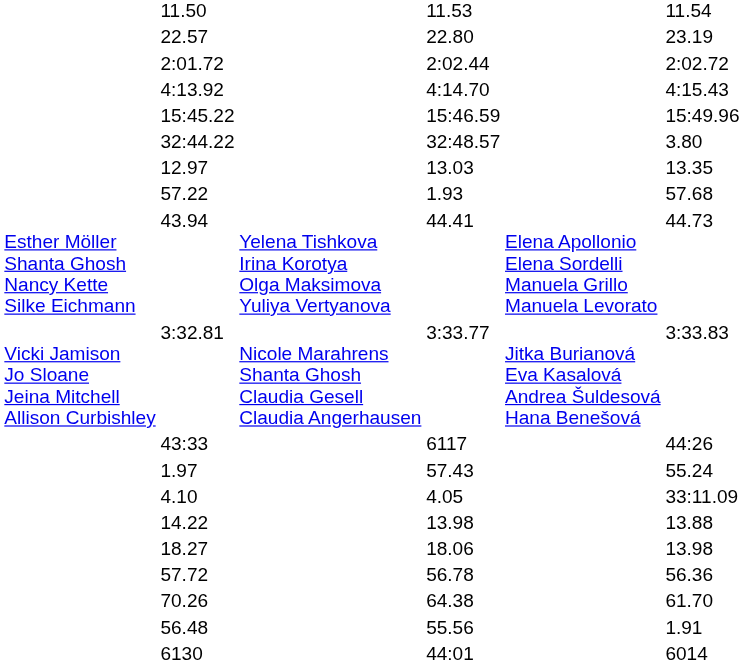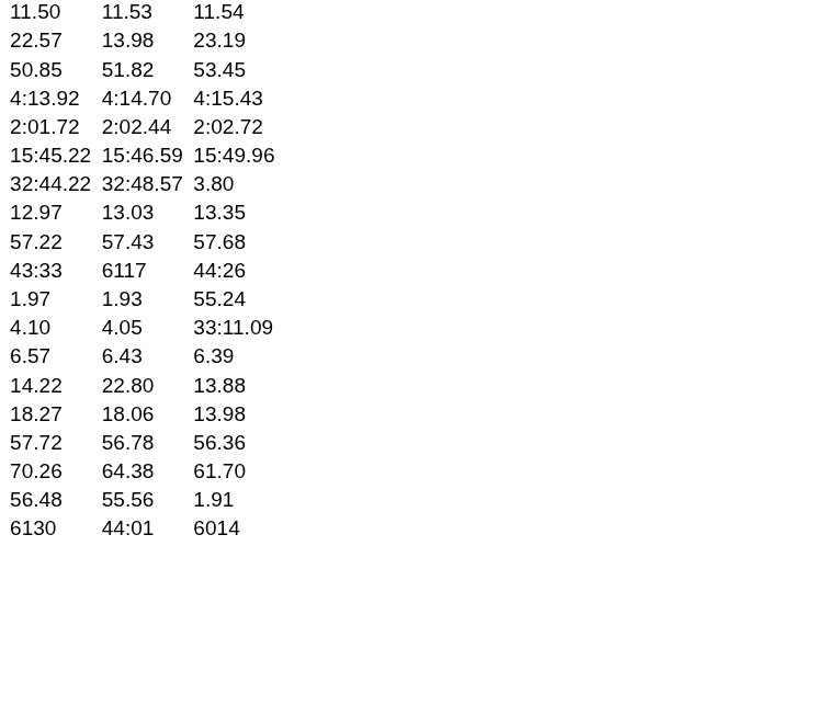 <table>
 <tr>
 <td></td>
 <td></td>
 <td>11.50</td>
 <td></td>
 <td>11.53</td>
 <td></td>
 <td>11.54</td>
 </tr>
 <tr>
 <td></td>
 <td></td>
 <td>22.57</td>
 <td></td>
-<td>22.80</td>
+<td>13.98</td>
 <td></td>
 <td>23.19</td>
+</tr>
+<tr>
+<td></td>
+<td></td>
+<td>50.85</td>
+<td></td>
+<td>51.82</td>
+<td></td>
+<td>53.45</td>
+</tr>
+<tr>
+<td></td>
+<td></td>
+<td>4:13.92</td>
+<td></td>
+<td>4:14.70</td>
+<td></td>
+<td>4:15.43</td>
 </tr>
 <tr>
 <td></td>
 <td></td>
 <td>2:01.72</td>
 <td></td>
 <td>2:02.44</td>
 <td></td>
 <td>2:02.72</td>
-</tr>
-<tr>
-<td></td>
-<td></td>
-<td>4:13.92</td>
-<td></td>
-<td>4:14.70</td>
-<td></td>
-<td>4:15.43</td>
 </tr>
 <tr>
 <td></td>
 <td></td>
 <td>15:45.22</td>
 <td></td>
 <td>15:46.59</td>
 <td></td>
 <td>15:49.96</td>
 </tr>
 <tr>
 <td></td>
 <td></td>
 <td>32:44.22</td>
 <td></td>
 <td>32:48.57</td>
 <td></td>
 <td>3.80</td>
 </tr>
 <tr>
 <td></td>
 <td></td>
 <td>12.97</td>
 <td></td>
 <td>13.03</td>
 <td></td>
 <td>13.35</td>
 </tr>
 <tr>
 <td></td>
 <td></td>
 <td>57.22</td>
 <td></td>
-<td>1.93</td>
+<td>57.43</td>
 <td></td>
 <td>57.68</td>
-</tr>
-<tr valign=top>
-<td></td>
-<td><em></em><br><a href='#'>Esther Möller</a><br><a href='#'>Shanta Ghosh</a><br><a href='#'>Nancy Kette</a><br><a href='#'>Silke Eichmann</a></td>
-<td>43.94</td>
-<td><em></em><br><a href='#'>Yelena Tishkova</a><br><a href='#'>Irina Korotya</a><br><a href='#'>Olga Maksimova</a><br><a href='#'>Yuliya Vertyanova</a></td>
-<td>44.41</td>
-<td><em></em><br><a href='#'>Elena Apollonio</a><br> <a href='#'>Elena Sordelli</a><br><a href='#'>Manuela Grillo</a><br><a href='#'>Manuela Levorato</a></td>
-<td>44.73</td>
-</tr>
-<tr valign=top>
-<td></td>
-<td><em></em><br><a href='#'>Vicki Jamison</a><br><a href='#'>Jo Sloane</a><br> <a href='#'>Jeina Mitchell</a><br><a href='#'>Allison Curbishley</a></td>
-<td>3:32.81</td>
-<td><em></em><br> <a href='#'>Nicole Marahrens</a><br><a href='#'>Shanta Ghosh</a><br><a href='#'>Claudia Gesell</a><br><a href='#'>Claudia Angerhausen</a></td>
-<td>3:33.77</td>
-<td><em></em><br><a href='#'>Jitka Burianová</a><br><a href='#'>Eva Kasalová</a><br><a href='#'>Andrea Šuldesová</a> <br><a href='#'>Hana Benešová</a></td>
-<td>3:33.83</td>
 </tr>
 <tr>
 <td></td>
 <td></td>
 <td>43:33</td>
 <td></td>
 <td>6117</td>
 <td></td>
 <td>44:26</td>
 </tr>
 <tr>
 <td></td>
 <td></td>
 <td>1.97</td>
 <td></td>
-<td>57.43</td>
+<td>1.93</td>
 <td></td>
 <td>55.24</td>
 </tr>
 <tr>
 <td></td>
 <td></td>
 <td>4.10</td>
 <td></td>
 <td>4.05</td>
 <td><br></td>
 <td>33:11.09</td>
 </tr>
 <tr>
 <td></td>
 <td></td>
+<td>6.57</td>
+<td></td>
+<td>6.43</td>
+<td></td>
+<td>6.39</td>
+</tr>
+<tr>
+<td></td>
+<td></td>
 <td>14.22</td>
 <td></td>
-<td>13.98</td>
+<td>22.80</td>
 <td></td>
 <td>13.88</td>
 </tr>
 <tr>
 <td></td>
 <td></td>
 <td>18.27</td>
 <td></td>
 <td>18.06</td>
 <td></td>
 <td>13.98</td>
 </tr>
 <tr>
 <td></td>
 <td></td>
 <td>57.72</td>
 <td></td>
 <td>56.78</td>
 <td></td>
 <td>56.36</td>
 </tr>
 <tr>
 <td></td>
 <td></td>
 <td>70.26</td>
 <td></td>
 <td>64.38</td>
 <td></td>
 <td>61.70</td>
 </tr>
 <tr>
 <td></td>
 <td></td>
 <td>56.48</td>
 <td></td>
 <td>55.56</td>
 <td></td>
 <td>1.91</td>
 </tr>
 <tr>
 <td></td>
 <td></td>
 <td>6130</td>
 <td></td>
 <td>44:01</td>
 <td></td>
 <td>6014</td>
 </tr>
 </table>
